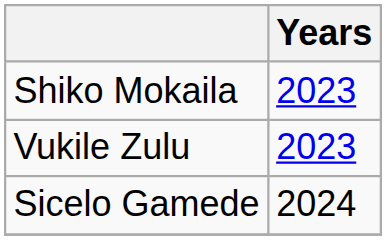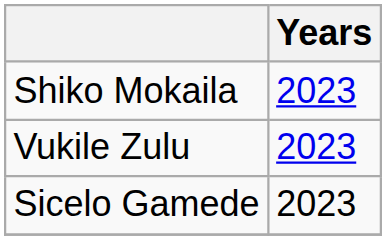 <table class="wikitable collapsible">
 <tr>
 <th></th>
 <th>Years</th>
 </tr>
 <tr>
 <td>Shiko Mokaila</td>
 <td><a href='#'>2023</a></td>
 </tr>
 <tr>
 <td>Vukile Zulu</td>
 <td><a href='#'>2023</a></td>
 </tr>
 <tr>
 <td>Sicelo Gamede</td>
-<td>2024</td>
+<td>2023</td>
 </tr>
 <tr>
 </tr>
 </table>
